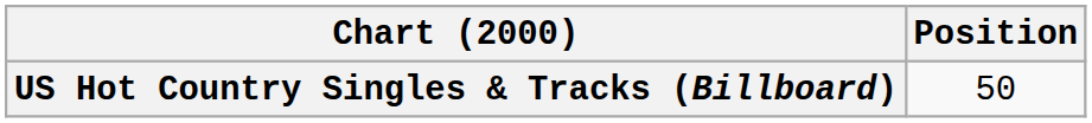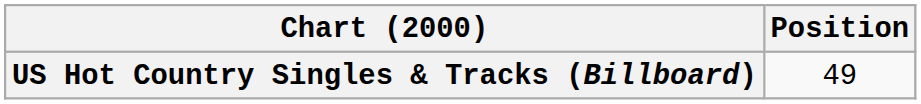 <table class="wikitable plainrowheaders" style="text-align:center">
 <tr>
 <th scope="col">Chart (2000)</th>
 <th scope="col">Position</th>
 </tr>
 <tr>
 <th scope="row">US Hot Country Singles & Tracks (<em>Billboard</em>)</th>
-<td>50</td>
+<td>49</td>
 </tr>
 </table>
